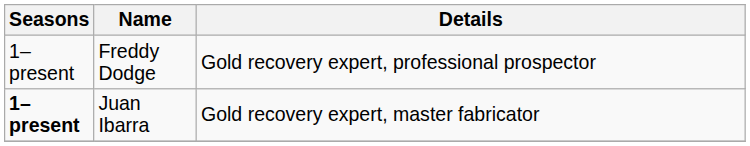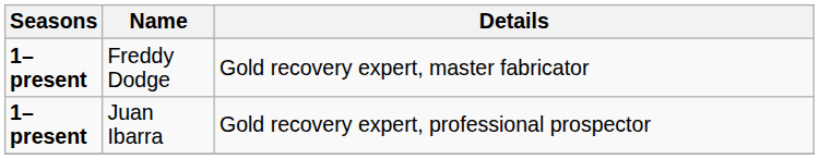 <table class=wikitable>
 <tr>
 <th style="width:10%;">Seasons</th>
 <th style="width:14%;">Name</th>
 <th colspan="12" style="width:76%;">Details</th>
 </tr>
 <tr>
-<td>1–present</td>
+<td><strong>1–present</strong></td>
 <td>Freddy Dodge</td>
-<td>Gold recovery expert, professional prospector </td>
+<td>Gold recovery expert, master fabricator </td>
 </tr>
 <tr>
 <td><strong>1–present</strong></td>
 <td>Juan Ibarra</td>
-<td>Gold recovery expert, master fabricator </td>
+<td>Gold recovery expert, professional prospector </td>
 </tr>
 <tr>
 </tr>
 </table>
